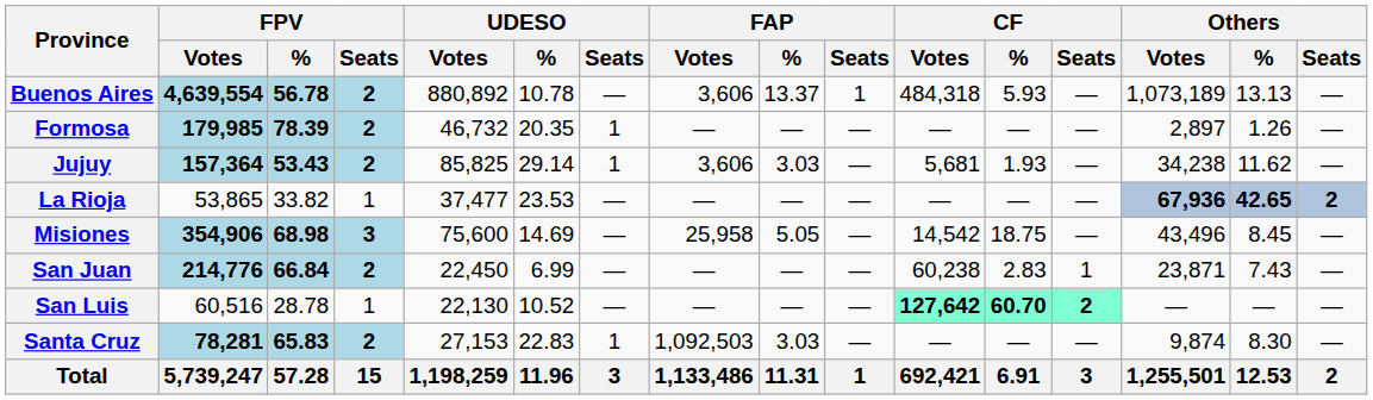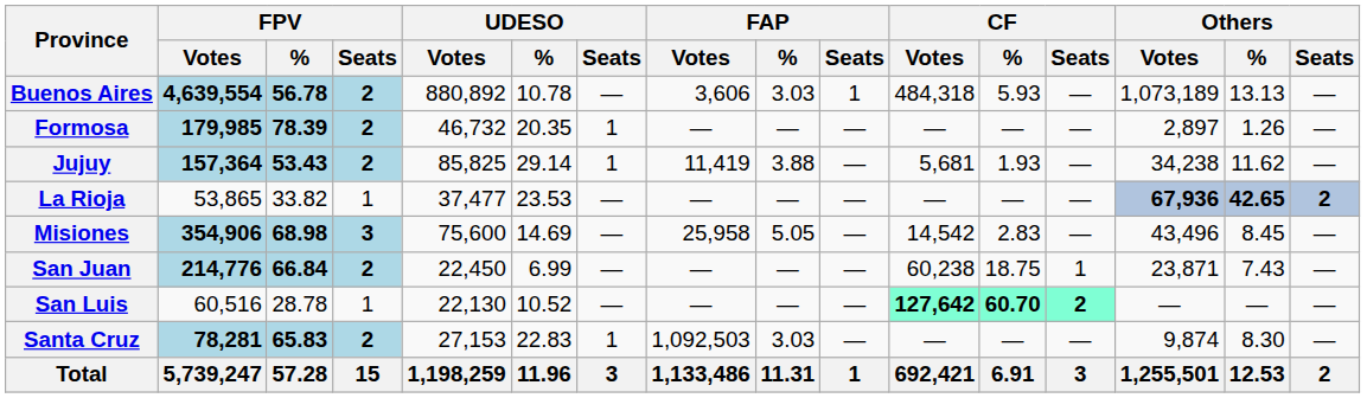 <table class="wikitable sortable plainrowheaders" style="text-align:right;">
 <tr>
 <th rowspan=2>Province</th>
 <th colspan=3>FPV</th>
 <th colspan=3>UDESO</th>
 <th colspan=3>FAP</th>
 <th colspan=3>CF</th>
 <th colspan=3>Others</th>
 </tr>
 <tr>
 <th>Votes</th>
 <th>%</th>
 <th>Seats</th>
 <th>Votes</th>
 <th>%</th>
 <th>Seats</th>
 <th>Votes</th>
 <th>%</th>
 <th>Seats</th>
 <th>Votes</th>
 <th>%</th>
 <th>Seats</th>
 <th>Votes</th>
 <th>%</th>
 <th>Seats</th>
 </tr>
 <tr>
 <th scope=row><a href='#'>Buenos Aires</a></th>
 <td bgcolor=lightblue><strong>4,639,554</strong></td>
 <td bgcolor=lightblue><strong>56.78</strong></td>
 <td bgcolor=lightblue align=center><strong>2</strong></td>
 <td>880,892</td>
 <td>10.78</td>
 <td align=center>—</td>
 <td>3,606</td>
-<td>13.37</td>
+<td>3.03</td>
 <td align=center>1</td>
 <td>484,318</td>
 <td>5.93</td>
 <td align=center>—</td>
 <td>1,073,189</td>
 <td>13.13</td>
 <td align=center>—</td>
 </tr>
 <tr>
 <th scope=row><a href='#'>Formosa</a></th>
 <td bgcolor=lightblue><strong>179,985</strong></td>
 <td bgcolor=lightblue><strong>78.39</strong></td>
 <td bgcolor=lightblue align=center><strong>2</strong></td>
 <td>46,732</td>
 <td>20.35</td>
 <td align=center>1</td>
 <td align=center>—</td>
 <td align=center>—</td>
 <td align=center>—</td>
 <td align=center>—</td>
 <td align=center>—</td>
 <td align=center>—</td>
 <td>2,897</td>
 <td>1.26</td>
 <td align=center>—</td>
 </tr>
 <tr>
 <th scope=row><a href='#'>Jujuy</a></th>
 <td bgcolor=lightblue><strong>157,364</strong></td>
 <td bgcolor=lightblue><strong>53.43</strong></td>
 <td bgcolor=lightblue align=center><strong>2</strong></td>
 <td>85,825</td>
 <td>29.14</td>
 <td align=center>1</td>
-<td>3,606</td>
-<td>3.03</td>
+<td>11,419</td>
+<td>3.88</td>
 <td align=center>—</td>
 <td>5,681</td>
 <td>1.93</td>
 <td align=center>—</td>
 <td>34,238</td>
 <td>11.62</td>
 <td align=center>—</td>
 </tr>
 <tr>
 <th scope=row><a href='#'>La Rioja</a></th>
 <td>53,865</td>
 <td>33.82</td>
 <td align=center>1</td>
 <td>37,477</td>
 <td>23.53</td>
 <td align=center>—</td>
 <td align=center>—</td>
 <td align=center>—</td>
 <td align=center>—</td>
 <td align=center>—</td>
 <td align=center>—</td>
 <td align=center>—</td>
 <td bgcolor=LightSteelBlue><strong>67,936</strong></td>
 <td bgcolor=LightSteelBlue><strong>42.65</strong></td>
 <td bgcolor=LightSteelBlue align=center><strong>2</strong></td>
 </tr>
 <tr>
 <th scope=row><a href='#'>Misiones</a></th>
 <td bgcolor=lightblue><strong>354,906</strong></td>
 <td bgcolor=lightblue><strong>68.98</strong></td>
 <td bgcolor=lightblue align=center><strong>3</strong></td>
 <td>75,600</td>
 <td>14.69</td>
 <td align=center>—</td>
 <td>25,958</td>
 <td>5.05</td>
 <td align=center>—</td>
 <td>14,542</td>
-<td>18.75</td>
+<td>2.83</td>
 <td align=center>—</td>
 <td>43,496</td>
 <td>8.45</td>
 <td align=center>—</td>
 </tr>
 <tr>
 <th scope=row><a href='#'>San Juan</a></th>
 <td bgcolor=lightblue><strong>214,776</strong></td>
 <td bgcolor=lightblue><strong>66.84</strong></td>
 <td bgcolor=lightblue align=center><strong>2</strong></td>
 <td>22,450</td>
 <td>6.99</td>
 <td align=center>—</td>
 <td align=center>—</td>
 <td align=center>—</td>
 <td align=center>—</td>
 <td>60,238</td>
-<td>2.83</td>
+<td>18.75</td>
 <td align=center>1</td>
 <td>23,871</td>
 <td>7.43</td>
 <td align=center>—</td>
 </tr>
 <tr>
 <th scope=row><a href='#'>San Luis</a></th>
 <td>60,516</td>
 <td>28.78</td>
 <td align=center>1</td>
 <td>22,130</td>
 <td>10.52</td>
 <td align=center>—</td>
 <td align=center>—</td>
 <td align=center>—</td>
 <td align=center>—</td>
 <td bgcolor=Aquamarine><strong>127,642</strong></td>
 <td bgcolor=Aquamarine><strong>60.70</strong></td>
 <td bgcolor=Aquamarine align=center><strong>2</strong></td>
 <td align=center>—</td>
 <td align=center>—</td>
 <td align=center>—</td>
 </tr>
 <tr>
 <th scope=row><a href='#'>Santa Cruz</a></th>
 <td bgcolor=lightblue><strong>78,281</strong></td>
 <td bgcolor=lightblue><strong>65.83</strong></td>
 <td bgcolor=lightblue align=center><strong>2</strong></td>
 <td>27,153</td>
 <td>22.83</td>
 <td align=center>1</td>
 <td>1,092,503</td>
 <td>3.03</td>
 <td align=center>—</td>
 <td align=center>—</td>
 <td align=center>—</td>
 <td align=center>—</td>
 <td>9,874</td>
 <td>8.30</td>
 <td align=center>—</td>
 </tr>
 <tr>
 <th>Total</th>
 <th>5,739,247</th>
 <th>57.28</th>
 <th>15</th>
 <th>1,198,259</th>
 <th>11.96</th>
 <th>3</th>
 <th>1,133,486</th>
 <th>11.31</th>
 <th>1</th>
 <th>692,421</th>
 <th>6.91</th>
 <th>3</th>
 <th>1,255,501</th>
 <th>12.53</th>
 <th>2</th>
 </tr>
 </table>
